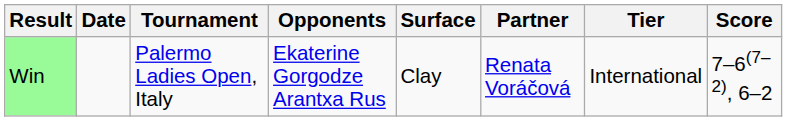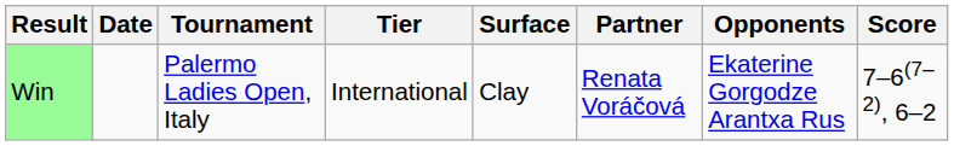 <table class="sortable wikitable">
 <tr>
 <th>Result</th>
 <th>Date</th>
 <th>Tournament</th>
-<th>Opponents</th>
+<th>Tier</th>
 <th>Surface</th>
 <th>Partner</th>
-<th>Tier</th>
+<th>Opponents</th>
 <th class="unsortable">Score</th>
 </tr>
 <tr>
 <td style="background:#98fb98;">Win</td>
 <td><a href='#'></a></td>
 <td><a href='#'>Palermo Ladies Open</a>, <br>Italy</td>
-<td> <a href='#'>Ekaterine Gorgodze</a> <br>  <a href='#'>Arantxa Rus</a></td>
+<td>International</td>
 <td>Clay</td>
 <td> <a href='#'>Renata Voráčová</a></td>
-<td>International</td>
+<td> <a href='#'>Ekaterine Gorgodze</a> <br>  <a href='#'>Arantxa Rus</a></td>
 <td>7–6<sup>(7–2)</sup>, 6–2</td>
 </tr>
 </table>
